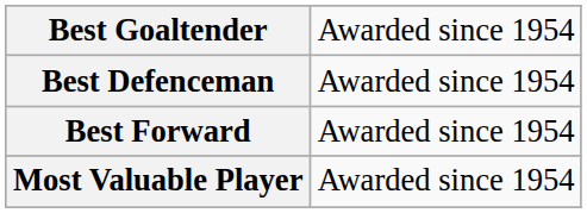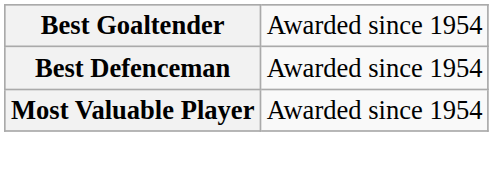 <table class="wikitable">
 <tr>
 <th>Best Goaltender</th>
 <td>Awarded since 1954</td>
 </tr>
 <tr>
 <th>Best Defenceman</th>
 <td>Awarded since 1954</td>
 </tr>
 <tr>
-<th>Best Forward</th>
-<td>Awarded since 1954</td>
-</tr>
-<tr>
 <th>Most Valuable Player</th>
 <td>Awarded since 1954</td>
 </tr>
 </table>
